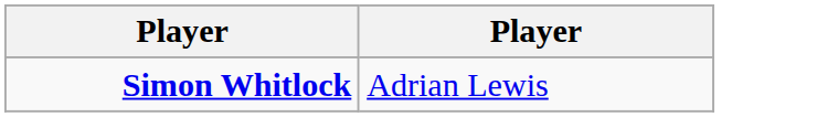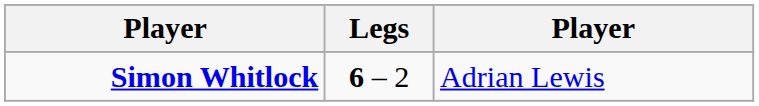 <table class=wikitable style="text-align:center">
 <tr>
 <th width=163>Player</th>
+<th width=50>Legs</th>
 <th width=163>Player</th>
 </tr>
 <tr align=left>
 <td align=right><strong><a href='#'>Simon Whitlock</a></strong> </td>
+<td align=center><strong>6</strong> – 2</td>
 <td> <a href='#'>Adrian Lewis</a></td>
 </tr>
 </table>
